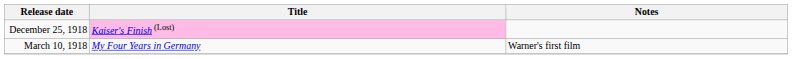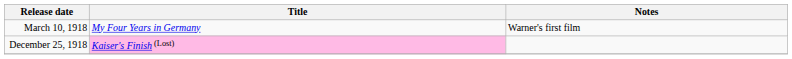 <table class="wikitable sortable" style="width:100%;">
 <tr>
 <th scope="col" style="width:130px;">Release date</th>
 <th>Title</th>
 <th>Notes</th>
 </tr>
 <tr>
+<td style="text-align:right;">March 10, 1918</td>
+<td><em><a href='#'>My Four Years in Germany</a></em></td>
+<td>Warner's first film</td>
+</tr>
+<tr>
 <td style="text-align:right;">December 25, 1918</td>
 <td bgcolor=FFBAE5><em><a href='#'>Kaiser's Finish</a></em><sup> (Lost)</sup></td>
 <td></td>
 </tr>
 <tr>
-<td style="text-align:right;">March 10, 1918</td>
-<td><em><a href='#'>My Four Years in Germany</a></em></td>
-<td>Warner's first film</td>
-</tr>
-<tr>
 </tr>
 </table>
